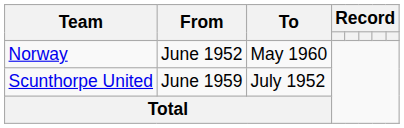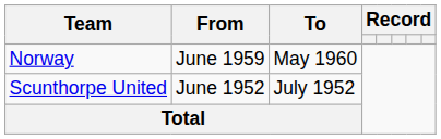 <table class=wikitable style="text-align: center">
 <tr>
 <th rowspan=2>Team</th>
 <th rowspan=2>From</th>
 <th rowspan=2>To</th>
 <th colspan=5>Record</th>
 </tr>
 <tr>
 <th></th>
 <th></th>
 <th></th>
 <th></th>
 <th></th>
 </tr>
 <tr>
 <td align=left><a href='#'>Norway</a></td>
-<td align=left>June 1952</td>
+<td align=left>June 1959</td>
 <td align=left>May 1960<br></td>
 </tr>
 <tr>
 <td align=left><a href='#'>Scunthorpe United</a></td>
-<td align=left>June 1959</td>
+<td align=left>June 1952</td>
 <td align=left>July 1952<br></td>
 </tr>
 <tr>
 <th colspan=3>Total<br></th>
 </tr>
 </table>
